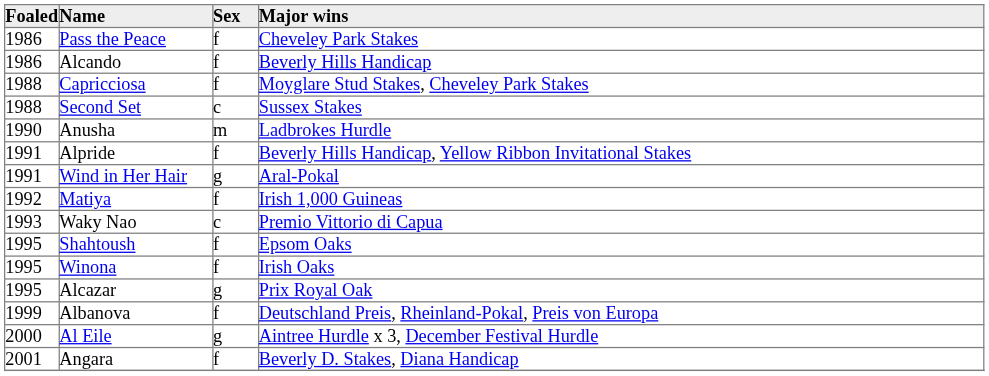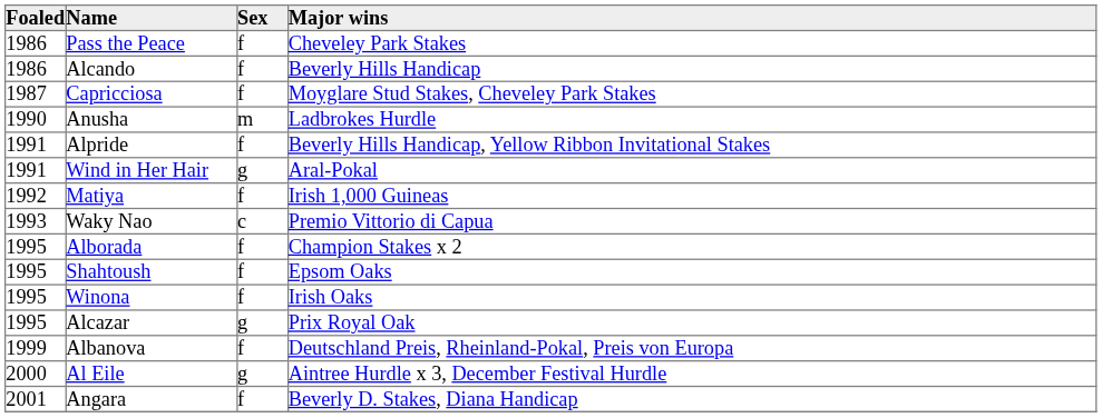 <table border="1" cellpadding="0" style="border-collapse: collapse; font-size:90%">
 <tr style="background:#eee;">
 <td style="width:35px;"><strong>Foaled</strong></td>
 <td style="width:120px;"><strong>Name</strong></td>
 <td style="width:35px;"><strong>Sex</strong></td>
 <td style="width:570px;"><strong>Major wins</strong></td>
 </tr>
 <tr>
 <td>1986</td>
 <td><a href='#'>Pass the Peace</a></td>
 <td>f</td>
 <td><a href='#'>Cheveley Park Stakes</a></td>
 </tr>
 <tr>
 <td>1986</td>
 <td>Alcando</td>
 <td>f</td>
 <td><a href='#'>Beverly Hills Handicap</a></td>
 </tr>
 <tr>
-<td>1988</td>
+<td>1987</td>
 <td><a href='#'>Capricciosa</a></td>
 <td>f</td>
 <td><a href='#'>Moyglare Stud Stakes</a>, <a href='#'>Cheveley Park Stakes</a></td>
-</tr>
-<tr>
-<td>1988</td>
-<td><a href='#'>Second Set</a></td>
-<td>c</td>
-<td><a href='#'>Sussex Stakes</a></td>
 </tr>
 <tr>
 <td>1990</td>
 <td>Anusha</td>
 <td>m</td>
 <td><a href='#'>Ladbrokes Hurdle</a></td>
 </tr>
 <tr>
 <td>1991</td>
 <td>Alpride</td>
 <td>f</td>
 <td><a href='#'>Beverly Hills Handicap</a>, <a href='#'>Yellow Ribbon Invitational Stakes</a></td>
 </tr>
 <tr>
 <td>1991</td>
 <td><a href='#'>Wind in Her Hair</a></td>
 <td>g</td>
 <td><a href='#'>Aral-Pokal</a></td>
 </tr>
 <tr>
 <td>1992</td>
 <td><a href='#'>Matiya</a></td>
 <td>f</td>
 <td><a href='#'>Irish 1,000 Guineas</a></td>
 </tr>
 <tr>
 <td>1993</td>
 <td>Waky Nao</td>
 <td>c</td>
 <td><a href='#'>Premio Vittorio di Capua</a></td>
+</tr>
+<tr>
+<td>1995</td>
+<td><a href='#'>Alborada</a></td>
+<td>f</td>
+<td><a href='#'>Champion Stakes</a> x 2</td>
 </tr>
 <tr>
 <td>1995</td>
 <td><a href='#'>Shahtoush</a></td>
 <td>f</td>
 <td><a href='#'>Epsom Oaks</a></td>
 </tr>
 <tr>
 <td>1995</td>
 <td><a href='#'>Winona</a></td>
 <td>f</td>
 <td><a href='#'>Irish Oaks</a></td>
 </tr>
 <tr>
 <td>1995</td>
 <td>Alcazar</td>
 <td>g</td>
 <td><a href='#'>Prix Royal Oak</a></td>
 </tr>
 <tr>
 <td>1999</td>
 <td>Albanova</td>
 <td>f</td>
 <td><a href='#'>Deutschland Preis</a>, <a href='#'>Rheinland-Pokal</a>, <a href='#'>Preis von Europa</a></td>
 </tr>
 <tr>
 <td>2000</td>
 <td><a href='#'>Al Eile</a></td>
 <td>g</td>
 <td><a href='#'>Aintree Hurdle</a> x 3, <a href='#'>December Festival Hurdle</a></td>
 </tr>
 <tr>
 <td>2001</td>
 <td>Angara</td>
 <td>f</td>
 <td><a href='#'>Beverly D. Stakes</a>, <a href='#'>Diana Handicap</a></td>
 </tr>
 <tr>
 </tr>
 </table>
